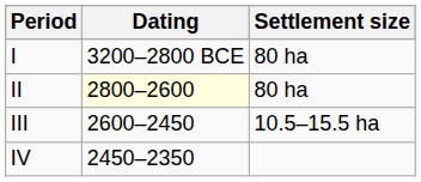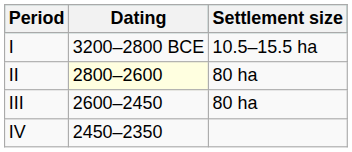 <table class="wikitable">
 <tr style="background:#2f847c">
 <th>Period</th>
 <th>Dating</th>
 <th>Settlement size</th>
 </tr>
 <tr>
 <td>I</td>
 <td>3200–2800 BCE</td>
-<td>80 ha</td>
+<td>10.5–15.5 ha</td>
 </tr>
 <tr>
 <td>II</td>
 <td style="background: lightyellow;">2800–2600</td>
 <td>80 ha</td>
 </tr>
 <tr>
 <td>III</td>
 <td>2600–2450</td>
-<td>10.5–15.5 ha</td>
+<td>80 ha</td>
 </tr>
 <tr>
 <td>IV</td>
 <td>2450–2350</td>
 <td></td>
 </tr>
 </table>
